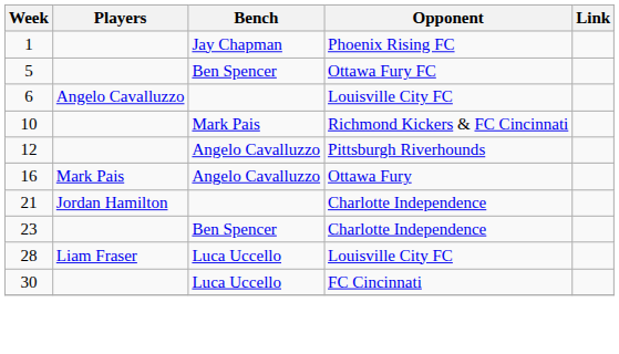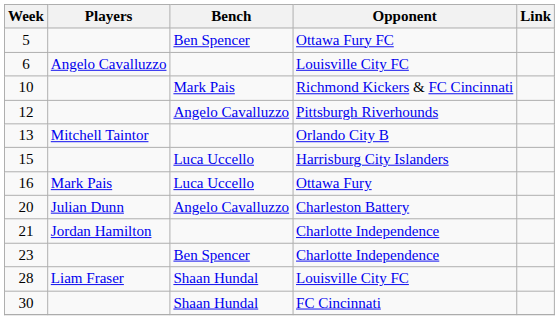 <table class=wikitable>
 <tr>
 <th>Week</th>
 <th>Players</th>
 <th>Bench</th>
 <th>Opponent</th>
 <th>Link</th>
-</tr>
-<tr>
-<td align=center>1</td>
-<td></td>
-<td> <a href='#'>Jay Chapman</a></td>
-<td><a href='#'>Phoenix Rising FC</a></td>
-<td></td>
 </tr>
 <tr>
 <td align=center>5</td>
 <td></td>
 <td> <a href='#'>Ben Spencer</a></td>
 <td><a href='#'>Ottawa Fury FC</a></td>
 <td></td>
 </tr>
 <tr>
 <td align=center>6</td>
 <td> <a href='#'>Angelo Cavalluzzo</a></td>
 <td></td>
 <td><a href='#'>Louisville City FC</a></td>
 <td></td>
 </tr>
 <tr>
 <td align=center>10</td>
 <td></td>
 <td> <a href='#'>Mark Pais</a></td>
 <td><a href='#'>Richmond Kickers</a> & <a href='#'>FC Cincinnati</a></td>
 <td></td>
 </tr>
 <tr>
 <td align=center>12</td>
 <td></td>
 <td> <a href='#'>Angelo Cavalluzzo</a></td>
 <td><a href='#'>Pittsburgh Riverhounds</a></td>
 <td></td>
 </tr>
 <tr>
+<td align=center>13</td>
+<td> <a href='#'>Mitchell Taintor</a></td>
+<td></td>
+<td><a href='#'>Orlando City B</a></td>
+<td></td>
+</tr>
+<tr>
+<td align=center>15</td>
+<td></td>
+<td> <a href='#'>Luca Uccello</a></td>
+<td><a href='#'>Harrisburg City Islanders</a></td>
+<td></td>
+</tr>
+<tr>
 <td align=center>16</td>
 <td> <a href='#'>Mark Pais</a></td>
+<td> <a href='#'>Luca Uccello</a></td>
+<td><a href='#'>Ottawa Fury</a></td>
+<td></td>
+</tr>
+<tr>
+<td align=center>20</td>
+<td> <a href='#'>Julian Dunn</a></td>
 <td> <a href='#'>Angelo Cavalluzzo</a></td>
-<td><a href='#'>Ottawa Fury</a></td>
+<td><a href='#'>Charleston Battery</a></td>
 <td></td>
 </tr>
 <tr>
 <td align=center>21</td>
 <td> <a href='#'>Jordan Hamilton</a></td>
 <td></td>
 <td><a href='#'>Charlotte Independence</a></td>
 <td></td>
 </tr>
 <tr>
 <td align=center>23</td>
 <td></td>
 <td> <a href='#'>Ben Spencer</a></td>
 <td><a href='#'>Charlotte Independence</a></td>
 <td></td>
 </tr>
 <tr>
 <td align=center>28</td>
 <td> <a href='#'>Liam Fraser</a></td>
-<td> <a href='#'>Luca Uccello</a></td>
+<td> <a href='#'>Shaan Hundal</a></td>
 <td><a href='#'>Louisville City FC</a></td>
 <td></td>
 </tr>
 <tr>
 <td align=center>30</td>
 <td></td>
-<td> <a href='#'>Luca Uccello</a></td>
+<td> <a href='#'>Shaan Hundal</a></td>
 <td><a href='#'>FC Cincinnati</a></td>
 <td></td>
 </tr>
 <tr>
 </tr>
 </table>
